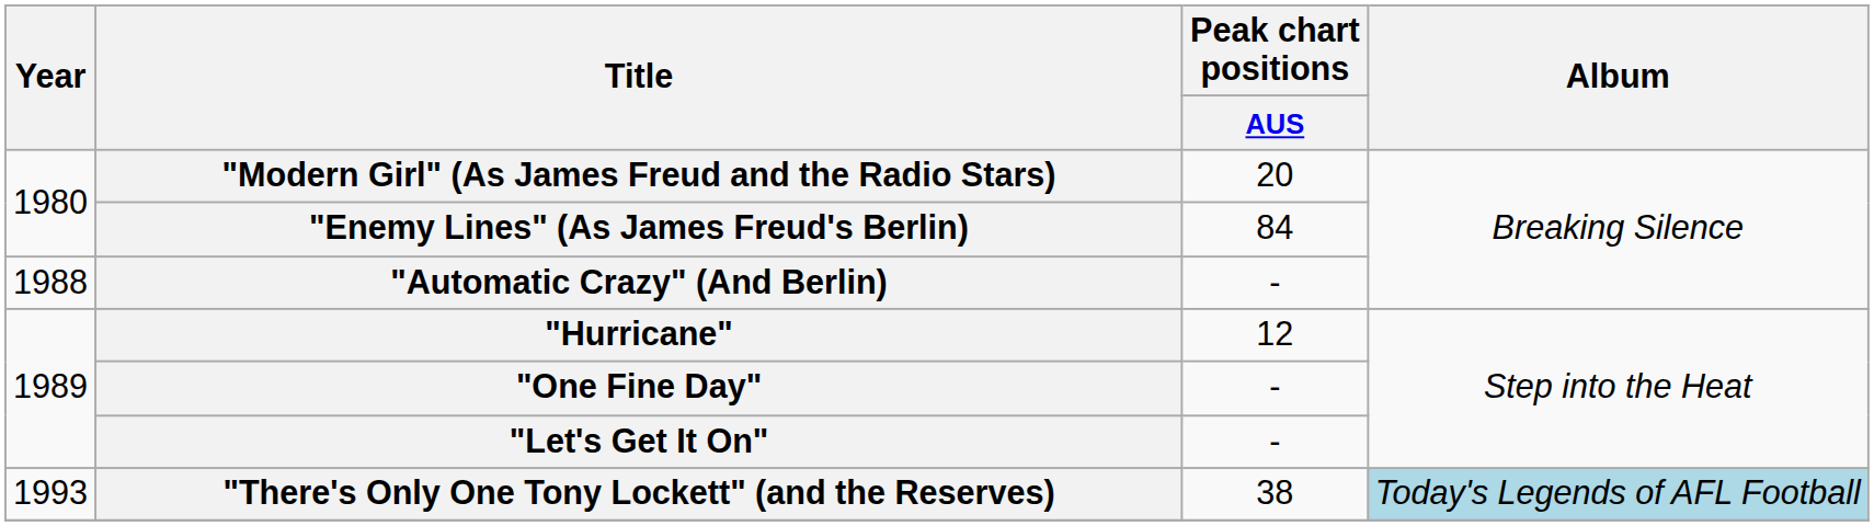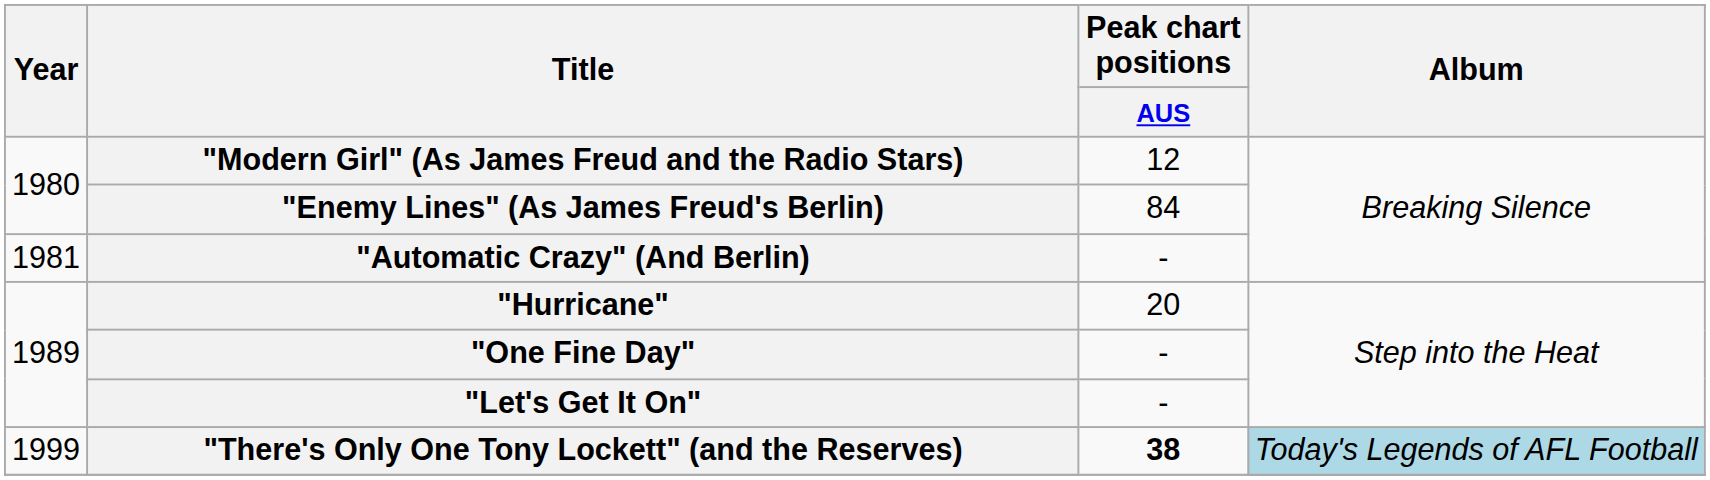 <table class="wikitable plainrowheaders" style="text-align:center;" border="1">
 <tr>
 <th scope="col" rowspan="2">Year</th>
 <th scope="col" rowspan="2" style="width:32em;">Title</th>
 <th scope="col" colspan="1">Peak chart<br>positions</th>
 <th scope="col" rowspan="2">Album</th>
 </tr>
 <tr>
 <th scope="col" style="text-align:center;"><small><a href='#'>AUS</a></small><br></th>
 </tr>
 <tr>
 <td rowspan="2">1980</td>
 <th scope="row">"Modern Girl" (As James Freud and the Radio Stars)</th>
-<td style="text-align:center;">20</td>
+<td style="text-align:center;">12</td>
 <td rowspan="3"><em>Breaking Silence</em></td>
 </tr>
 <tr>
 <th scope="row">"Enemy Lines" (As James Freud's Berlin)</th>
 <td style="text-align:center;">84</td>
 </tr>
 <tr>
-<td>1988</td>
+<td>1981</td>
 <th scope="row">"Automatic Crazy" (And Berlin)</th>
 <td style="text-align:center;">-</td>
 </tr>
 <tr>
 <td rowspan="3">1989</td>
 <th scope="row">"Hurricane"</th>
-<td style="text-align:center;">12</td>
+<td style="text-align:center;">20</td>
 <td rowspan="3"><em>Step into the Heat</em></td>
 </tr>
 <tr>
 <th scope="row">"One Fine Day"</th>
 <td style="text-align:center;">-</td>
 </tr>
 <tr>
 <th scope="row">"Let's Get It On"</th>
 <td style="text-align:center;">-</td>
 </tr>
 <tr>
-<td>1993</td>
+<td>1999</td>
 <th scope="row">"There's Only One Tony Lockett"  (and the Reserves)</th>
-<td style="text-align:center;">38</td>
+<td style="text-align:center;"><strong>38</strong></td>
 <td style="background: lightblue;"><em>Today's Legends of AFL Football</em></td>
 </tr>
 <tr>
 </tr>
 </table>
